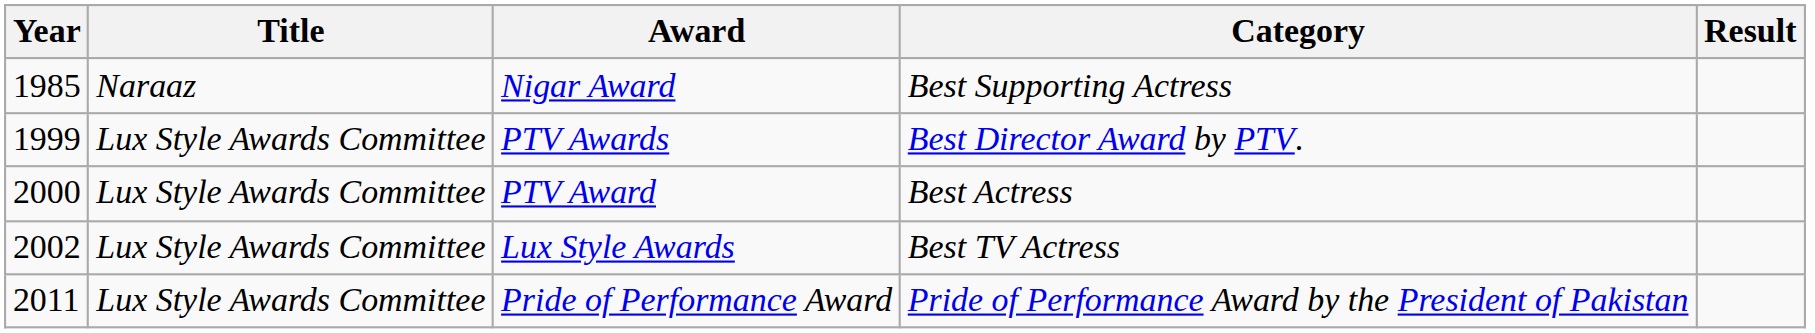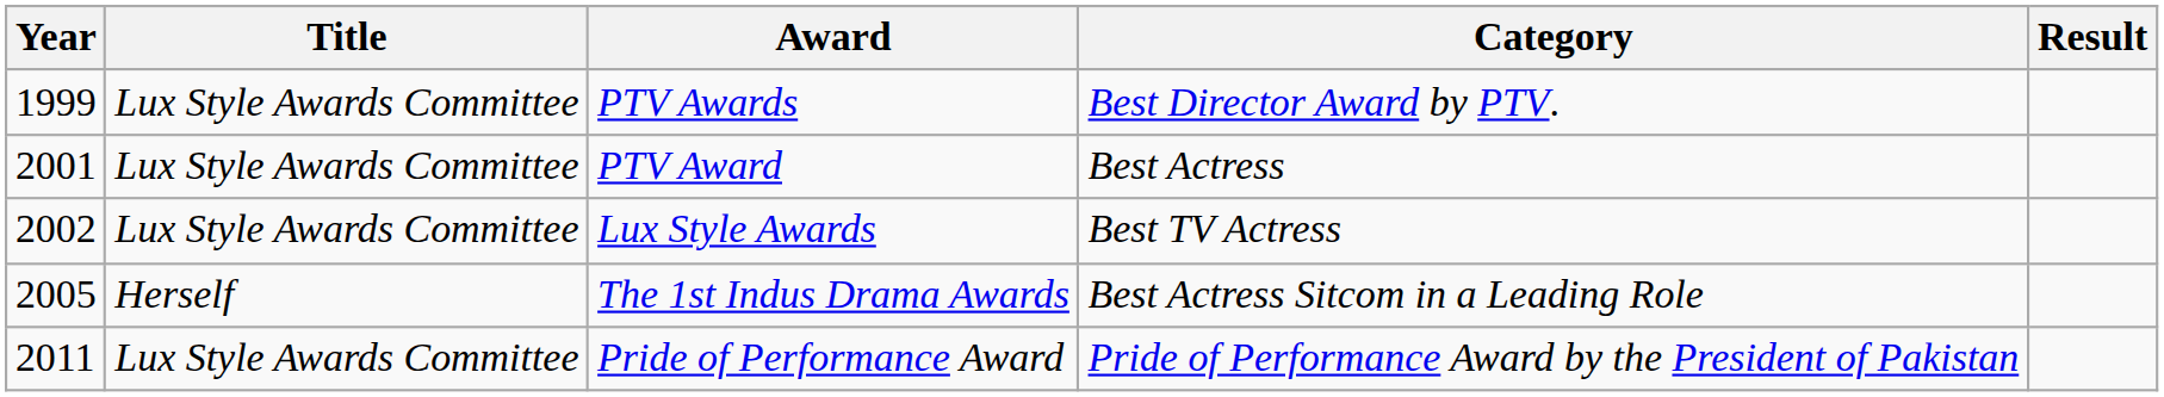 <table class="wikitable">
 <tr>
 <th>Year</th>
 <th>Title</th>
 <th>Award</th>
 <th>Category</th>
 <th>Result</th>
 </tr>
 <tr>
-<td>1985</td>
-<td><em>Naraaz</em></td>
-<td><em><a href='#'>Nigar Award</a></em></td>
-<td><em>Best Supporting Actress</em></td>
-<td></td>
-</tr>
-<tr>
 <td>1999</td>
 <td><em>Lux Style Awards Committee</em></td>
 <td><em><a href='#'>PTV Awards</a></em></td>
 <td><em><a href='#'>Best Director Award</a>  by <a href='#'>PTV</a></em>.</td>
 <td></td>
 </tr>
 <tr>
-<td>2000</td>
+<td>2001</td>
 <td><em>Lux Style Awards Committee</em></td>
 <td><em><a href='#'>PTV Award</a></em></td>
 <td><em>Best Actress</em></td>
 <td></td>
 </tr>
 <tr>
 <td>2002</td>
 <td><em>Lux Style Awards Committee</em></td>
 <td><em><a href='#'>Lux Style Awards</a></em></td>
 <td><em>Best TV Actress</em></td>
 <td></td>
 </tr>
 <tr>
+<td>2005</td>
+<td><em>Herself</em></td>
+<td><em><a href='#'>The 1st Indus Drama Awards</a></em></td>
+<td><em>Best Actress Sitcom in a Leading Role</em></td>
+<td></td>
+</tr>
+<tr>
 <td>2011</td>
 <td><em>Lux Style Awards Committee</em></td>
 <td><em><a href='#'>Pride of Performance</a> Award</em></td>
 <td><em><a href='#'>Pride of Performance</a> Award by the <a href='#'>President of Pakistan</a></em></td>
 <td></td>
 </tr>
 </table>
